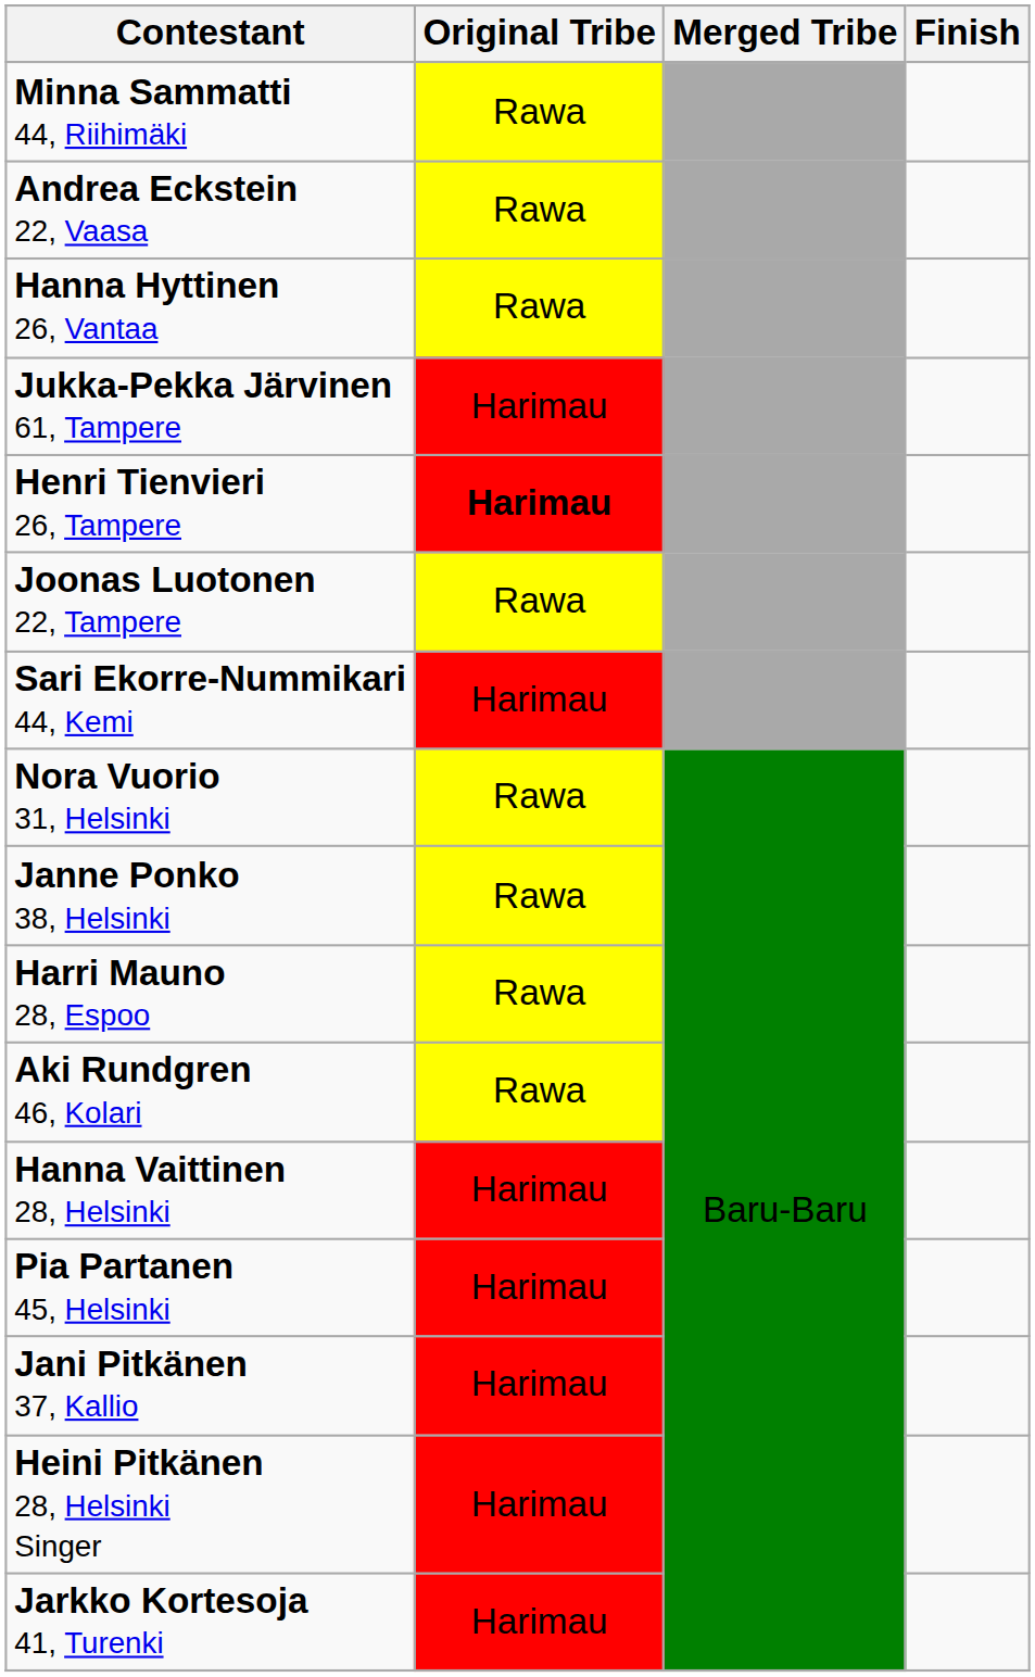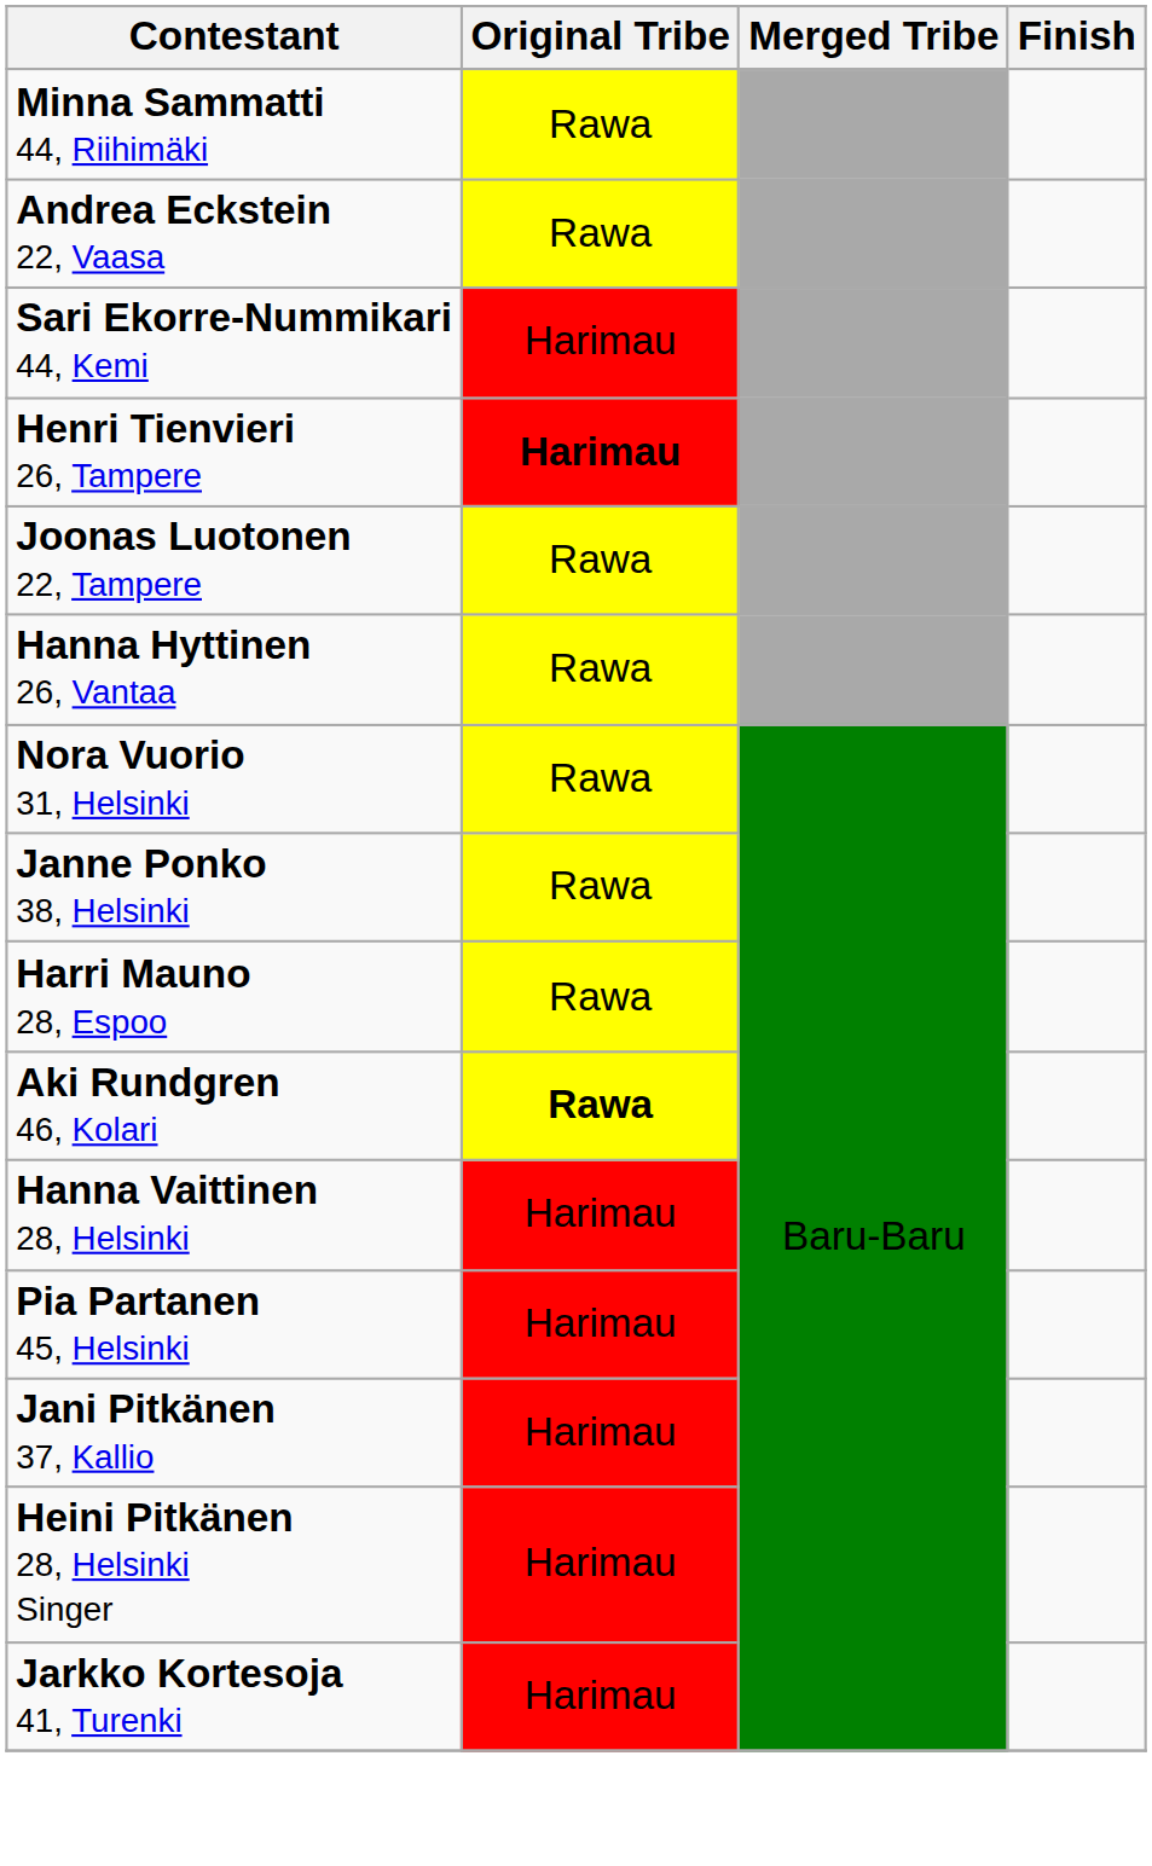 <table class="wikitable" style="margin:auto; text-align:center">
 <tr>
 <th>Contestant</th>
 <th>Original Tribe</th>
 <th>Merged Tribe</th>
 <th>Finish</th>
 </tr>
 <tr>
 <td align="left"><strong>Minna Sammatti </strong><br><small>44, <a href='#'>Riihimäki</a></small></td>
 <td bgcolor="Yellow">Rawa</td>
 <td bgcolor="darkgrey"></td>
 <td></td>
 </tr>
 <tr>
 <td align="left"><strong> Andrea Eckstein</strong><br><small>22, <a href='#'>Vaasa</a></small></td>
 <td bgcolor="Yellow">Rawa</td>
 <td bgcolor="darkgrey"></td>
 <td></td>
 </tr>
 <tr>
-<td align="left"><strong>Hanna Hyttinen</strong><br><small>26, <a href='#'>Vantaa</a></small></td>
-<td bgcolor="Yellow">Rawa</td>
-<td bgcolor="darkgrey"></td>
-<td></td>
-</tr>
-<tr>
-<td align="left"><strong>Jukka-Pekka Järvinen</strong><br><small>61, <a href='#'>Tampere</a></small></td>
+<td align="left"><strong>Sari Ekorre-Nummikari</strong><br><small>44, <a href='#'>Kemi</a></small></td>
 <td bgcolor="red">Harimau</td>
 <td bgcolor="darkgrey"></td>
 <td></td>
 </tr>
 <tr>
 <td align="left"><strong>Henri Tienvieri</strong><br><small>26, <a href='#'>Tampere</a></small></td>
 <td bgcolor="red"><strong>Harimau</strong></td>
 <td bgcolor="darkgrey"></td>
 <td></td>
 </tr>
 <tr>
 <td align="left"><strong>Joonas Luotonen</strong><br><small>22, <a href='#'>Tampere</a></small></td>
 <td bgcolor="yellow">Rawa</td>
 <td bgcolor="darkgrey"></td>
 <td></td>
 </tr>
 <tr>
-<td align="left"><strong>Sari Ekorre-Nummikari</strong><br><small>44, <a href='#'>Kemi</a></small></td>
-<td bgcolor="red">Harimau</td>
+<td align="left"><strong>Hanna Hyttinen</strong><br><small>26, <a href='#'>Vantaa</a></small></td>
+<td bgcolor="Yellow">Rawa</td>
 <td bgcolor="darkgrey"></td>
 <td></td>
 </tr>
 <tr>
 <td align="left"><strong>Nora Vuorio</strong><br><small>31, <a href='#'>Helsinki</a></small></td>
 <td bgcolor="yellow">Rawa</td>
 <td bgcolor="green" rowspan="9">Baru-Baru</td>
 <td></td>
 </tr>
 <tr>
 <td align="left"><strong>Janne Ponko</strong><br><small>38, <a href='#'>Helsinki</a></small></td>
 <td bgcolor="yellow">Rawa</td>
 <td></td>
 </tr>
 <tr>
 <td align="left"><strong>Harri Mauno</strong><br><small>28, <a href='#'>Espoo</a></small></td>
 <td bgcolor="yellow">Rawa</td>
 <td></td>
 </tr>
 <tr>
 <td align="left"><strong>Aki Rundgren</strong><br><small>46, <a href='#'>Kolari</a></small></td>
-<td bgcolor="yellow">Rawa</td>
+<td bgcolor="yellow"><strong>Rawa</strong></td>
 <td></td>
 </tr>
 <tr>
 <td align="left"><strong>Hanna Vaittinen</strong><br><small>28, <a href='#'>Helsinki</a></small></td>
 <td bgcolor="red">Harimau</td>
 <td></td>
 </tr>
 <tr>
 <td align="left"><strong>Pia Partanen</strong><br><small>45, <a href='#'>Helsinki</a></small></td>
 <td bgcolor="red">Harimau</td>
 <td></td>
 </tr>
 <tr>
 <td align="left"><strong>Jani Pitkänen</strong><br><small>37, <a href='#'>Kallio</a></small></td>
 <td bgcolor="red">Harimau</td>
 <td></td>
 </tr>
 <tr>
 <td align="left"><strong>Heini Pitkänen</strong><br><small>28, <a href='#'>Helsinki</a><br>Singer</small></td>
 <td bgcolor="red">Harimau</td>
 <td></td>
 </tr>
 <tr>
 <td align="left"><strong>Jarkko Kortesoja</strong><br><small>41, <a href='#'>Turenki</a></small></td>
 <td bgcolor="red">Harimau</td>
 <td></td>
 </tr>
 <tr>
 </tr>
 </table>
